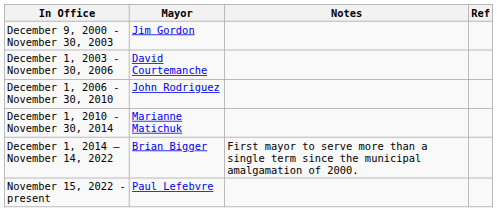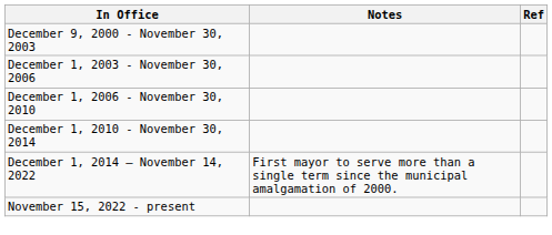 <table class=wikitable>
 <tr>
 <th>In Office</th>
-<th>Mayor</th>
 <th width=50%>Notes</th>
 <th>Ref</th>
 </tr>
 <tr valign=top>
 <td>December 9, 2000 - November 30, 2003</td>
-<td><a href='#'>Jim Gordon</a></td>
 <td></td>
 <td></td>
 </tr>
 <tr valign=top>
 <td>December 1, 2003 - November 30, 2006</td>
-<td><a href='#'>David Courtemanche</a></td>
 <td></td>
 <td></td>
 </tr>
 <tr valign=top>
 <td>December 1, 2006 - November 30, 2010</td>
-<td><a href='#'>John Rodriguez</a></td>
 <td></td>
 <td></td>
 </tr>
 <tr valign=top>
 <td>December 1, 2010 - November 30, 2014</td>
-<td><a href='#'>Marianne Matichuk</a></td>
 <td></td>
 <td></td>
 </tr>
 <tr valign=top>
 <td>December 1, 2014 – November 14, 2022</td>
-<td><a href='#'>Brian Bigger</a></td>
 <td>First mayor to serve more than a single term since the municipal amalgamation of 2000.</td>
 <td></td>
 </tr>
 <tr valign=top>
 <td>November 15, 2022 - present</td>
-<td><a href='#'>Paul Lefebvre</a></td>
 <td></td>
 <td></td>
 </tr>
 </table>
